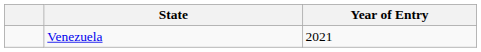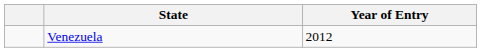 <table class="wikitable sortable">
 <tr>
 <th width="40" class="unsortable"></th>
 <th width="300">State</th>
 <th width="200">Year of Entry</th>
 </tr>
 <tr>
 <td></td>
 <td><a href='#'>Venezuela</a></td>
-<td>2021</td>
+<td>2012</td>
 </tr>
 </table>
